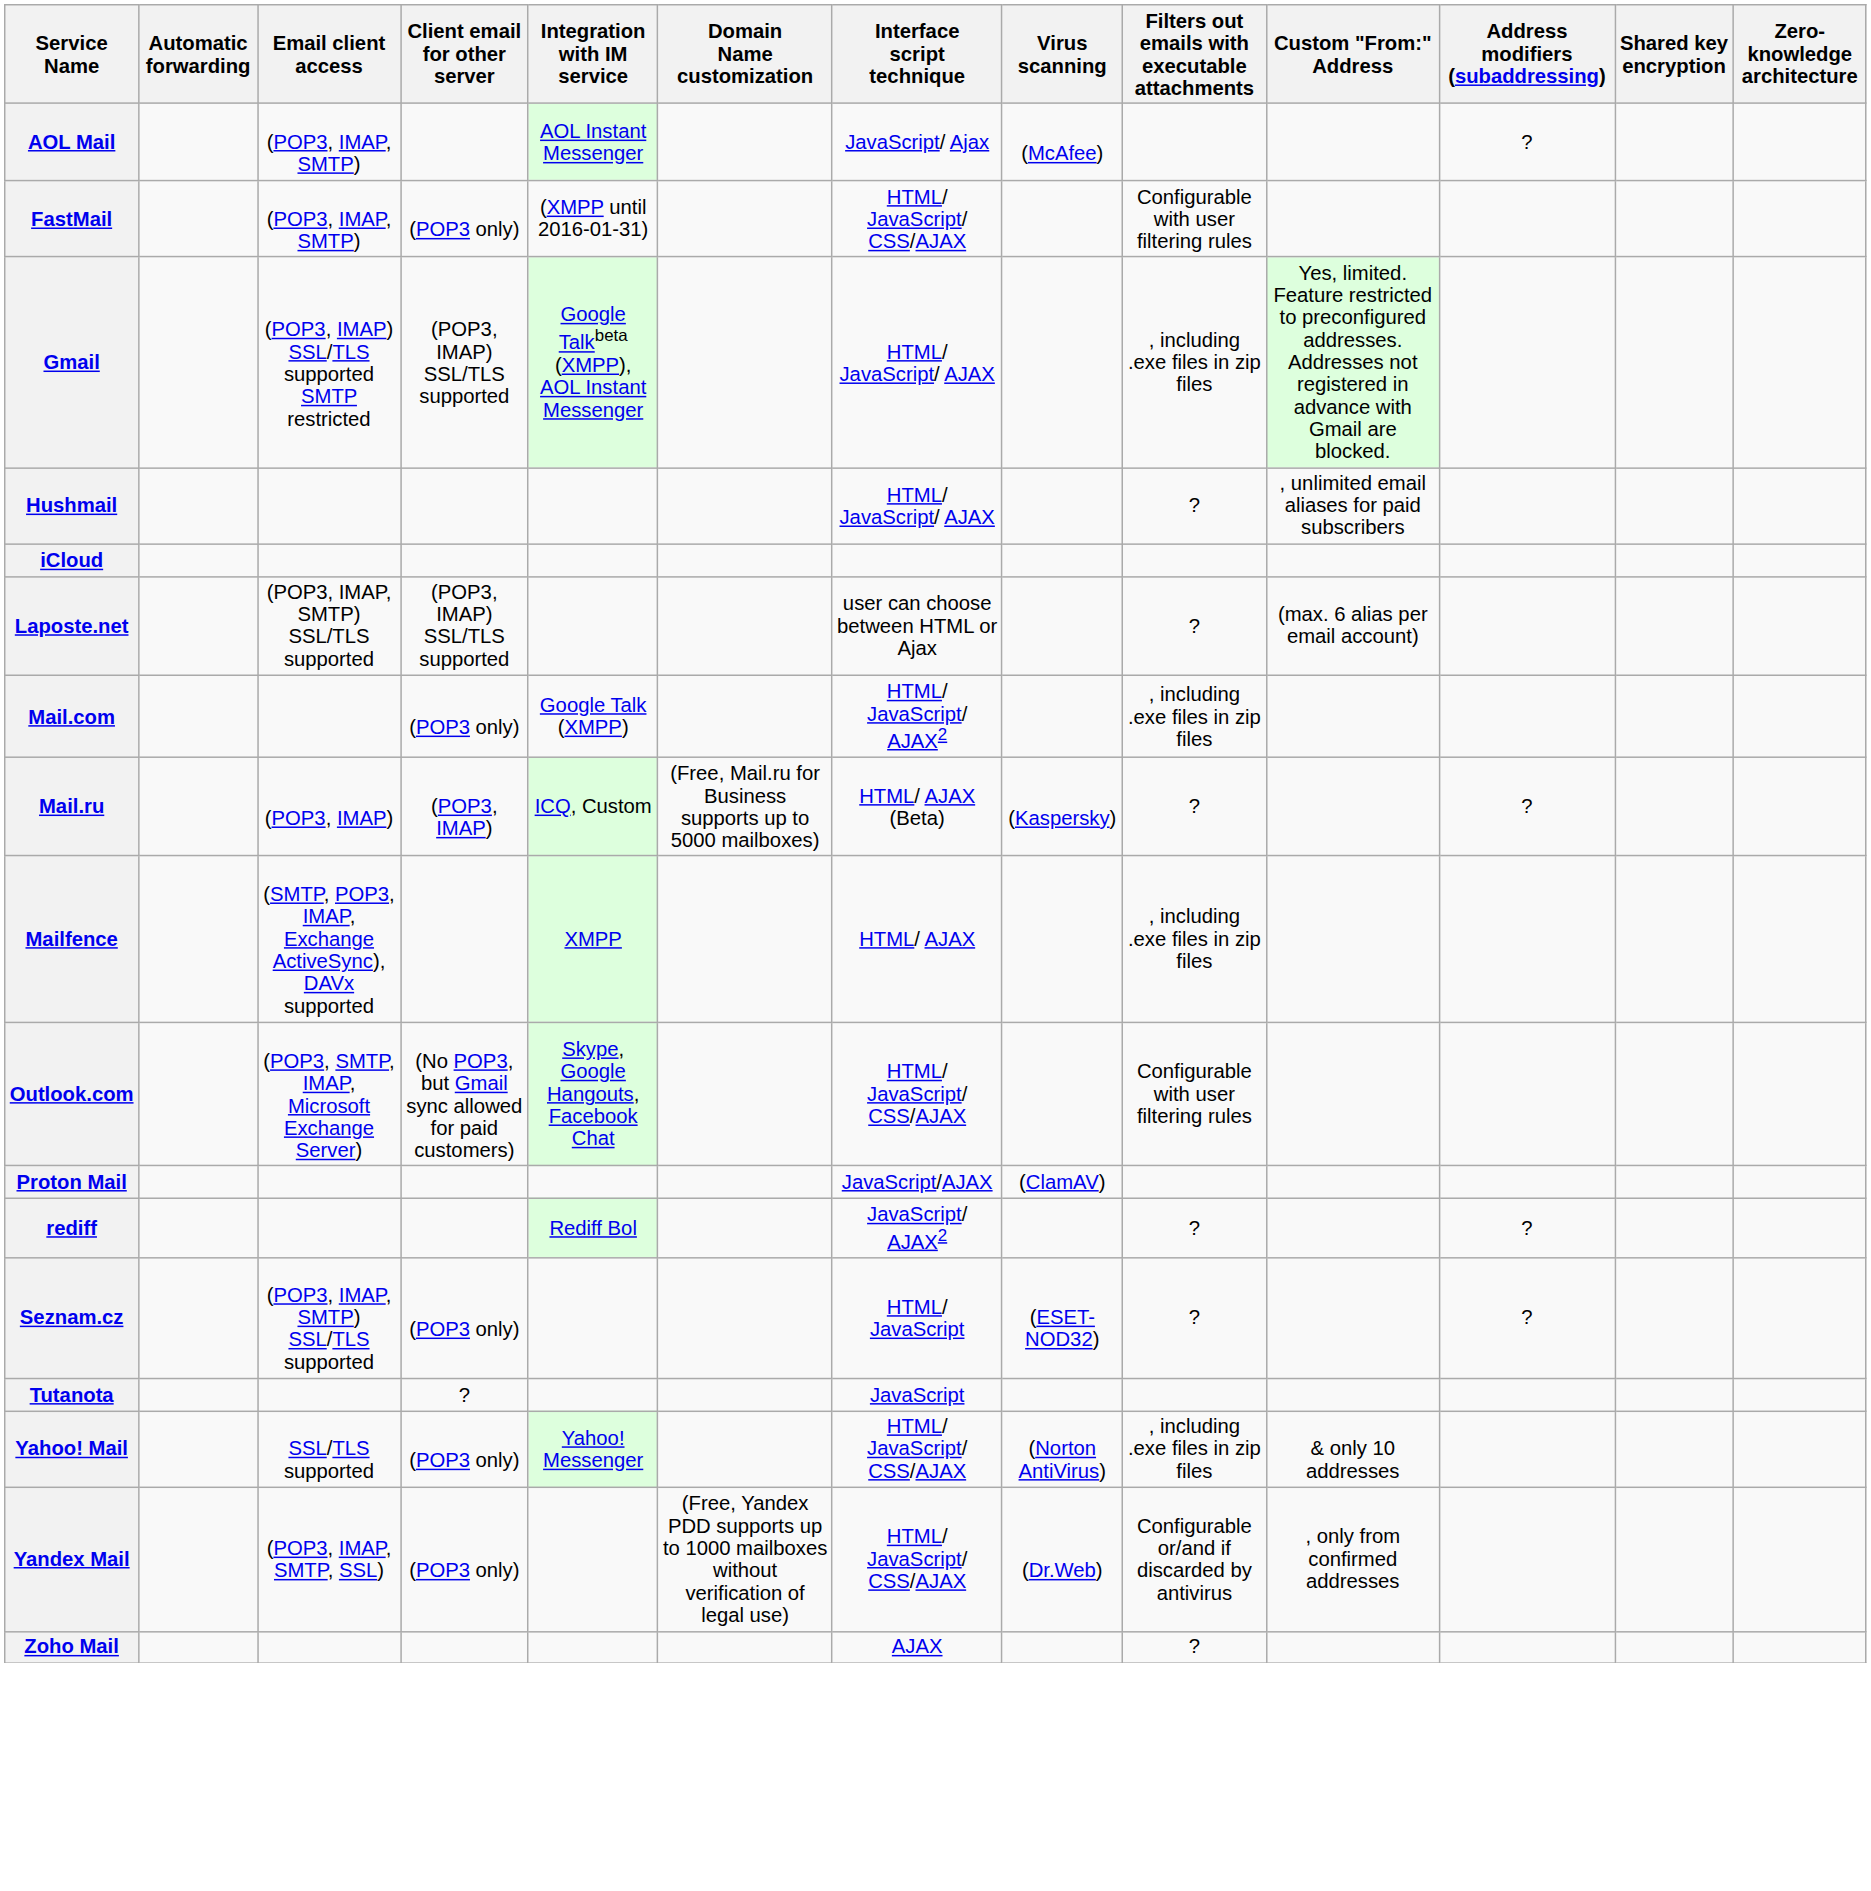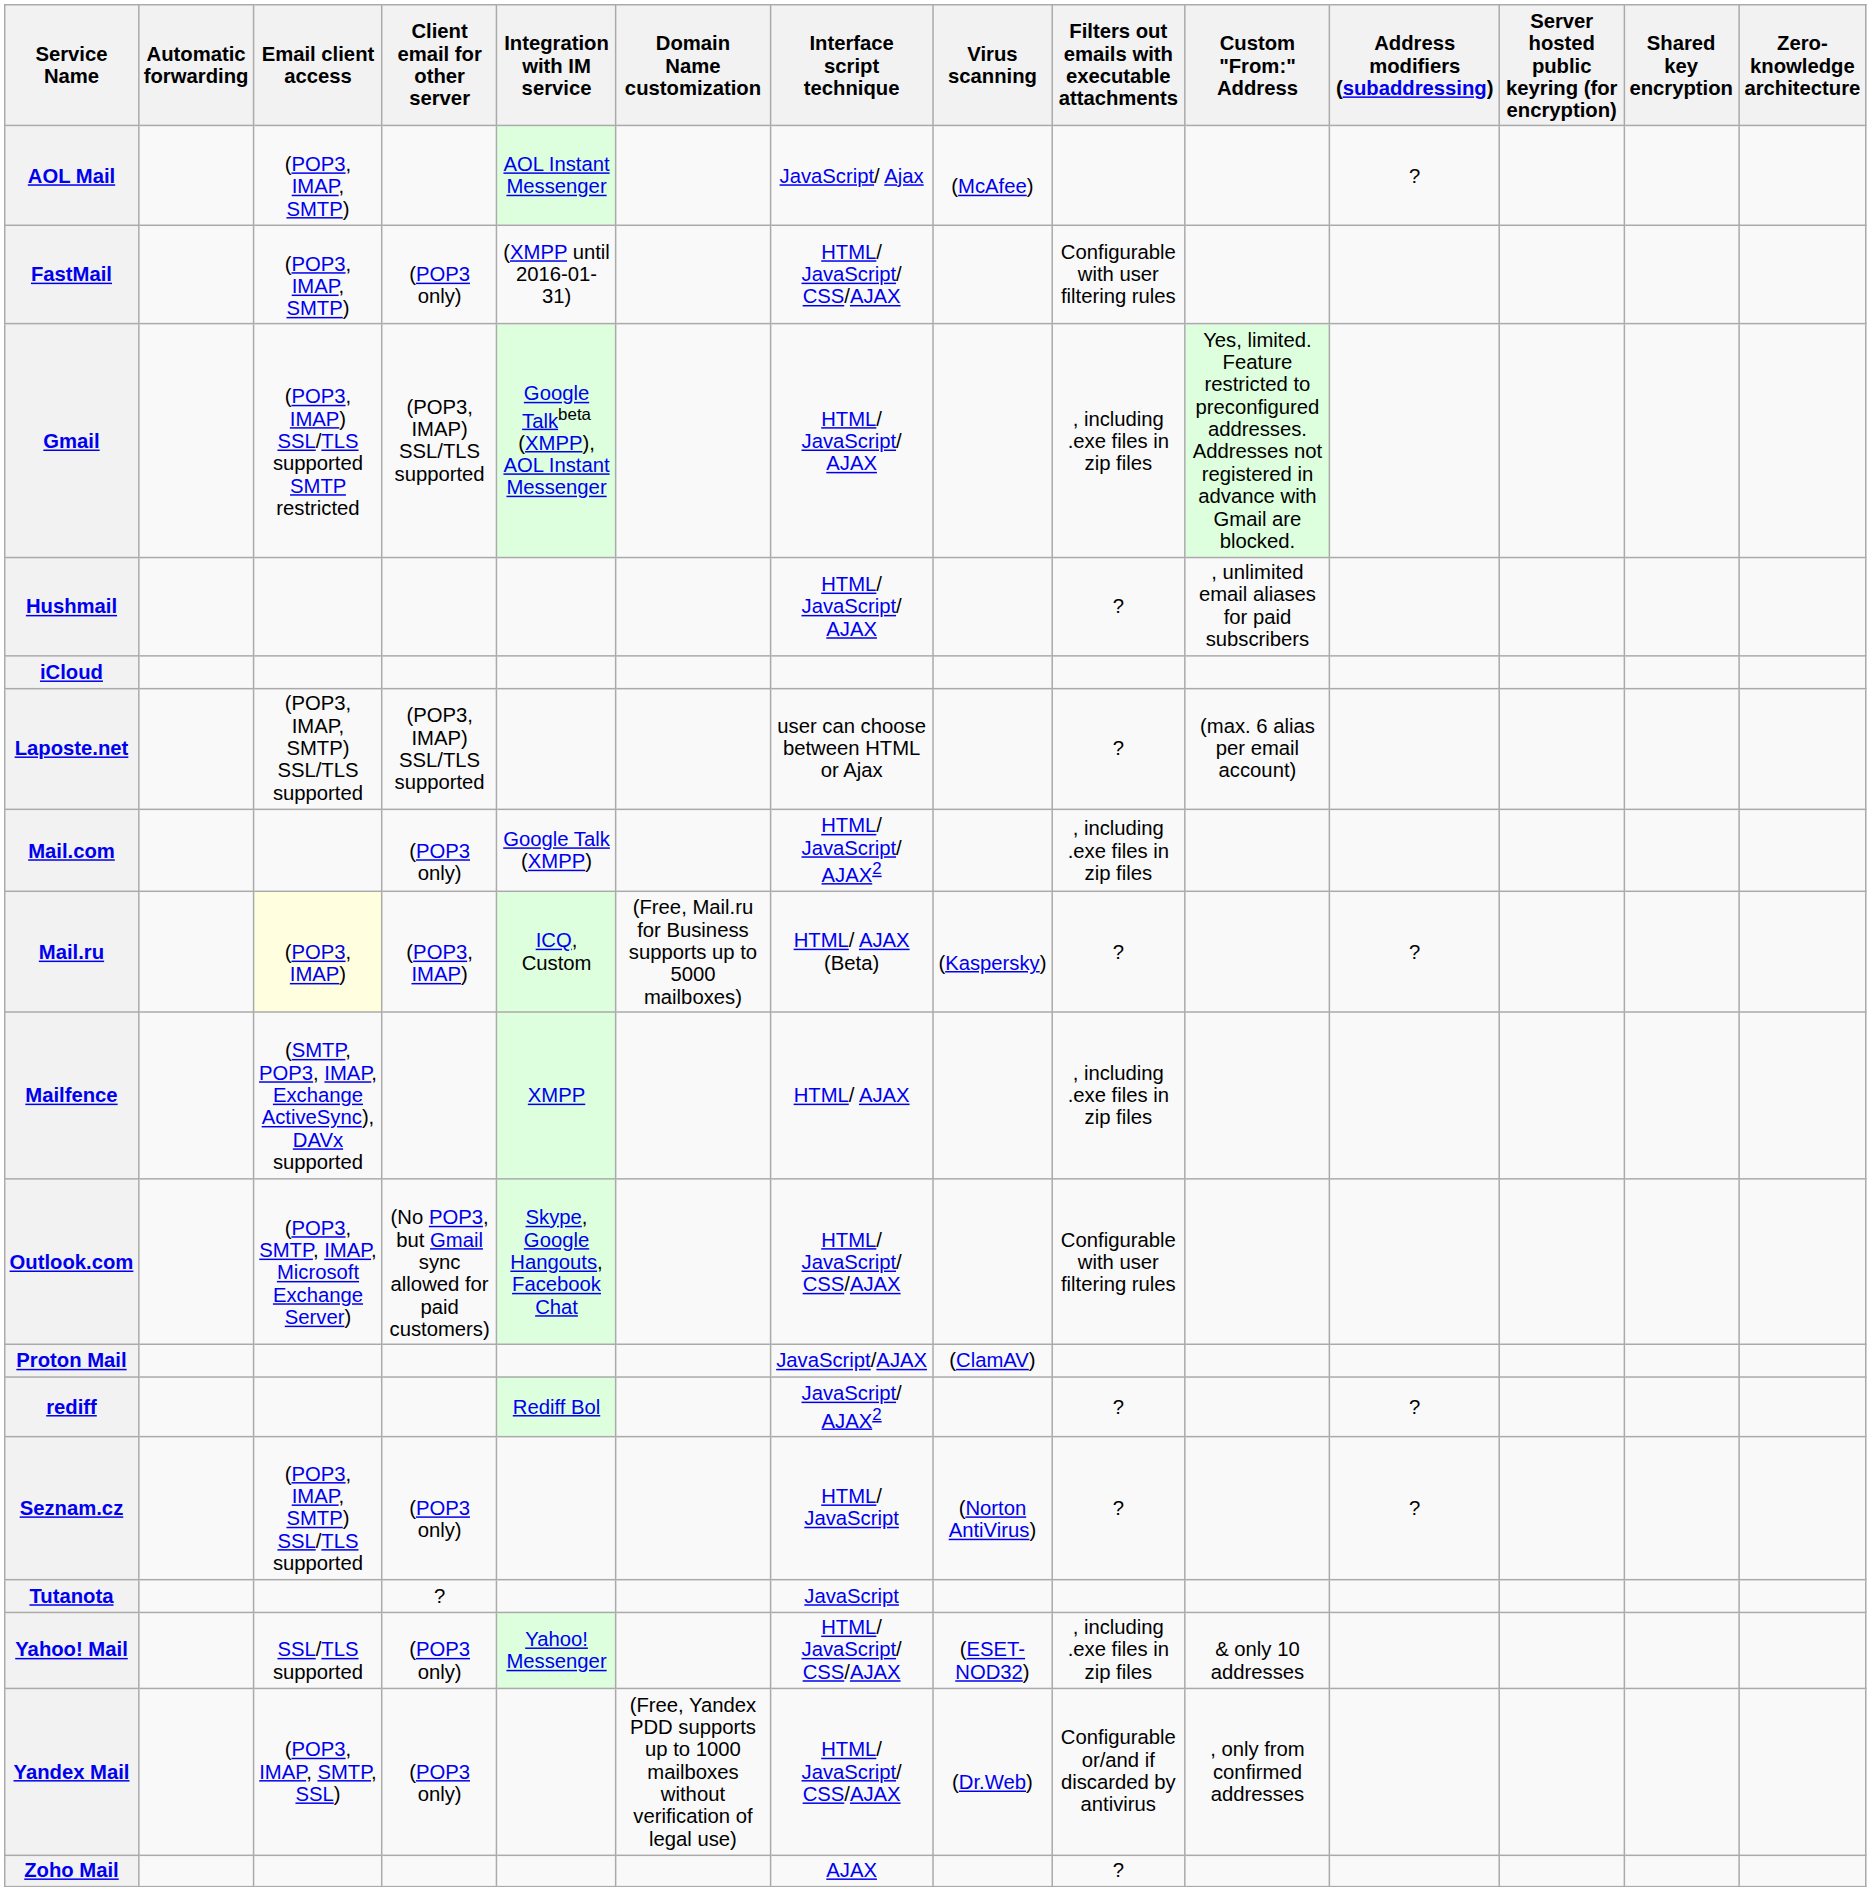 <table class="wikitable sortable sort-under sticky-header" style="font-size: 85%; text-align:center;">
 <tr>
 <th>Service Name</th>
 <th>Automatic forwarding</th>
 <th>Email client access</th>
 <th>Client email for other server</th>
 <th>Integration with IM service</th>
 <th>Domain<br>Name<br>customization</th>
 <th>Interface<br>script<br>technique</th>
 <th>Virus scanning</th>
 <th>Filters out emails with executable attachments</th>
 <th>Custom "From:" Address</th>
 <th>Address modifiers (<a href='#'>subaddressing</a>)</th>
+<th>Server hosted public keyring (for encryption)</th>
 <th>Shared key encryption</th>
 <th>Zero-knowledge architecture</th>
 </tr>
 <tr>
 <th><a href='#'>AOL Mail</a></th>
 <td></td>
 <td><br>(<a href='#'>POP3</a>, <a href='#'>IMAP</a>, <a href='#'>SMTP</a>)</td>
 <td></td>
 <td style="background:#dfd;"><a href='#'>AOL Instant Messenger</a></td>
 <td></td>
 <td><a href='#'>JavaScript</a>/ <a href='#'>Ajax</a></td>
 <td><br>(<a href='#'>McAfee</a>)</td>
 <td></td>
 <td></td>
 <td>?</td>
 <td></td>
 <td></td>
+<td></td>
 </tr>
 <tr>
 <th><a href='#'>FastMail</a></th>
 <td></td>
 <td><br>(<a href='#'>POP3</a>, <a href='#'>IMAP</a>, <a href='#'>SMTP</a>)</td>
 <td><br>(<a href='#'>POP3</a> only)</td>
 <td> (<a href='#'>XMPP</a> until 2016-01-31)</td>
 <td></td>
 <td><a href='#'>HTML</a>/ <a href='#'>JavaScript</a>/ <a href='#'>CSS</a>/<a href='#'>AJAX</a></td>
 <td></td>
 <td>Configurable with user filtering rules</td>
+<td></td>
 <td></td>
 <td></td>
 <td></td>
 <td></td>
 </tr>
 <tr>
 <th><a href='#'>Gmail</a></th>
 <td></td>
 <td><br>(<a href='#'>POP3</a>, <a href='#'>IMAP</a>)<br><a href='#'>SSL</a>/<a href='#'>TLS</a> supported<br><a href='#'>SMTP</a> restricted</td>
 <td> (POP3, IMAP)<br>SSL/TLS supported</td>
 <td style="background:#dfd;"><a href='#'>Google Talk</a><sup>beta</sup> (<a href='#'>XMPP</a>), <a href='#'>AOL Instant Messenger</a></td>
 <td></td>
 <td><a href='#'>HTML</a>/ <a href='#'>JavaScript</a>/ <a href='#'>AJAX</a></td>
 <td></td>
 <td>, including .exe files in zip files</td>
 <td style="background:#dfd;">Yes, limited.<br>Feature restricted to preconfigured addresses. Addresses not registered in advance with Gmail are blocked.</td>
 <td></td>
 <td></td>
 <td></td>
+<td></td>
 </tr>
 <tr>
 <th><a href='#'>Hushmail</a></th>
 <td></td>
 <td></td>
 <td></td>
 <td></td>
 <td></td>
 <td><a href='#'>HTML</a>/ <a href='#'>JavaScript</a>/ <a href='#'>AJAX</a></td>
 <td></td>
 <td>?</td>
 <td>, unlimited email aliases for paid subscribers</td>
 <td></td>
 <td></td>
 <td></td>
+<td></td>
 </tr>
 <tr>
 <th><a href='#'>iCloud</a></th>
+<td></td>
 <td></td>
 <td></td>
 <td></td>
 <td></td>
 <td></td>
 <td></td>
 <td></td>
 <td></td>
 <td></td>
 <td></td>
 <td></td>
 <td></td>
 </tr>
 <tr>
 <th><a href='#'>Laposte.net</a></th>
 <td></td>
 <td> (POP3, IMAP, SMTP) SSL/TLS supported</td>
 <td> (POP3, IMAP)<br>SSL/TLS supported</td>
 <td></td>
 <td></td>
 <td>user can choose between HTML or Ajax</td>
 <td></td>
 <td>?</td>
 <td> (max. 6 alias per email account)</td>
 <td></td>
 <td></td>
 <td></td>
+<td></td>
 </tr>
 <tr>
 <th><a href='#'>Mail.com</a></th>
 <td></td>
 <td></td>
 <td><br>(<a href='#'>POP3</a> only)</td>
 <td><a href='#'>Google Talk</a> (<a href='#'>XMPP</a>)</td>
 <td></td>
 <td><a href='#'>HTML</a>/ <a href='#'>JavaScript</a>/ <a href='#'>AJAX</a><sup><a href='#'>2</a></sup></td>
 <td></td>
 <td>, including .exe files in zip files</td>
 <td></td>
 <td></td>
 <td></td>
 <td></td>
+<td></td>
 </tr>
 <tr>
 <th><a href='#'>Mail.ru</a></th>
 <td></td>
-<td><br>(<a href='#'>POP3</a>, <a href='#'>IMAP</a>)</td>
+<td style="background: lightyellow;"><br>(<a href='#'>POP3</a>, <a href='#'>IMAP</a>)</td>
 <td><br>(<a href='#'>POP3</a>, <a href='#'>IMAP</a>)</td>
 <td style="background:#dfd;"><a href='#'>ICQ</a>, Custom</td>
 <td> (Free, Mail.ru for Business supports up to 5000 mailboxes)</td>
 <td><a href='#'>HTML</a>/ <a href='#'>AJAX</a> (Beta)</td>
 <td><br>(<a href='#'>Kaspersky</a>)</td>
 <td>?</td>
 <td></td>
 <td>?</td>
+<td></td>
 <td></td>
 <td></td>
 </tr>
 <tr>
 <th><a href='#'>Mailfence</a></th>
 <td></td>
 <td><br>(<a href='#'>SMTP</a>, <a href='#'>POP3</a>, <a href='#'>IMAP</a>, <a href='#'>Exchange ActiveSync</a>), <a href='#'>DAVx</a> supported</td>
 <td></td>
 <td style="background:#dfd;"><a href='#'>XMPP</a></td>
 <td></td>
 <td><a href='#'>HTML</a>/ <a href='#'>AJAX</a></td>
 <td></td>
 <td>, including .exe files in zip files</td>
+<td></td>
 <td></td>
 <td></td>
 <td></td>
 <td></td>
 </tr>
 <tr>
 <th><a href='#'>Outlook.com</a></th>
 <td></td>
 <td><br>(<a href='#'>POP3</a>, <a href='#'>SMTP</a>, <a href='#'>IMAP</a>, <a href='#'>Microsoft Exchange Server</a>)</td>
 <td><br>(No <a href='#'>POP3</a>, but <a href='#'>Gmail</a> sync allowed for paid customers)</td>
 <td style="background:#dfd;"><a href='#'>Skype</a>, <a href='#'>Google Hangouts</a>, <a href='#'>Facebook Chat</a></td>
 <td></td>
 <td><a href='#'>HTML</a>/ <a href='#'>JavaScript</a>/ <a href='#'>CSS</a>/<a href='#'>AJAX</a></td>
 <td></td>
 <td>Configurable with user filtering rules</td>
 <td></td>
 <td></td>
 <td></td>
 <td></td>
+<td></td>
 </tr>
 <tr>
 <th><a href='#'>Proton Mail</a></th>
 <td></td>
 <td></td>
 <td></td>
 <td></td>
 <td></td>
 <td><a href='#'>JavaScript</a>/<a href='#'>AJAX</a></td>
 <td> (<a href='#'>ClamAV</a>)</td>
+<td></td>
 <td></td>
 <td></td>
 <td></td>
 <td></td>
 <td></td>
 </tr>
 <tr>
 <th><a href='#'>rediff</a></th>
 <td></td>
 <td></td>
 <td></td>
 <td style="background:#dfd;"><a href='#'>Rediff Bol</a></td>
 <td></td>
 <td><a href='#'>JavaScript</a>/ <a href='#'>AJAX</a><sup><a href='#'>2</a></sup></td>
 <td></td>
 <td>?</td>
 <td></td>
 <td>?</td>
 <td></td>
 <td></td>
+<td></td>
 </tr>
 <tr>
 <th><a href='#'>Seznam.cz</a></th>
 <td></td>
 <td><br>(<a href='#'>POP3</a>, <a href='#'>IMAP</a>, <a href='#'>SMTP</a>)<br><a href='#'>SSL</a>/<a href='#'>TLS</a> supported</td>
 <td><br>(<a href='#'>POP3</a> only)</td>
 <td></td>
 <td></td>
 <td><a href='#'>HTML</a>/ <a href='#'>JavaScript</a></td>
-<td><br>(<a href='#'>ESET-NOD32</a>)</td>
+<td><br>(<a href='#'>Norton AntiVirus</a>)</td>
 <td>?</td>
 <td></td>
 <td>?</td>
+<td></td>
 <td></td>
 <td></td>
 </tr>
 <tr>
 <th><a href='#'>Tutanota</a></th>
 <td></td>
 <td></td>
 <td>?</td>
 <td></td>
 <td></td>
 <td><a href='#'>JavaScript</a></td>
 <td></td>
 <td></td>
 <td></td>
 <td></td>
 <td></td>
 <td></td>
+<td></td>
 </tr>
 <tr>
 <th><a href='#'>Yahoo! Mail</a></th>
 <td></td>
 <td><br><a href='#'>SSL</a>/<a href='#'>TLS</a> supported</td>
 <td><br>(<a href='#'>POP3</a> only)</td>
 <td style="background:#dfd;"><a href='#'>Yahoo! Messenger</a></td>
 <td></td>
 <td><a href='#'>HTML</a>/ <a href='#'>JavaScript</a>/ <a href='#'>CSS</a>/<a href='#'>AJAX</a></td>
-<td><br>(<a href='#'>Norton AntiVirus</a>)</td>
+<td><br>(<a href='#'>ESET-NOD32</a>)</td>
 <td>, including .exe files in zip files</td>
 <td><br>& only 10 addresses</td>
+<td></td>
 <td></td>
 <td></td>
 <td></td>
 </tr>
 <tr>
 <th><a href='#'>Yandex Mail</a></th>
 <td></td>
 <td> (<a href='#'>POP3</a>, <a href='#'>IMAP</a>, <a href='#'>SMTP</a>, <a href='#'>SSL</a>)</td>
 <td><br>(<a href='#'>POP3</a> only)</td>
 <td></td>
 <td> (Free, Yandex PDD supports up to 1000 mailboxes without verification of legal use)</td>
 <td><a href='#'>HTML</a>/ <a href='#'>JavaScript</a>/ <a href='#'>CSS</a>/<a href='#'>AJAX</a></td>
 <td><br>(<a href='#'>Dr.Web</a>)</td>
 <td>Configurable or/and if discarded by antivirus</td>
 <td>, only from confirmed addresses</td>
 <td></td>
 <td></td>
 <td></td>
+<td></td>
 </tr>
 <tr>
 <th><a href='#'>Zoho Mail</a></th>
 <td></td>
 <td></td>
 <td></td>
 <td></td>
 <td></td>
 <td><a href='#'>AJAX</a></td>
 <td></td>
 <td>?</td>
 <td></td>
 <td></td>
 <td></td>
 <td></td>
+<td></td>
 </tr>
 </table>
